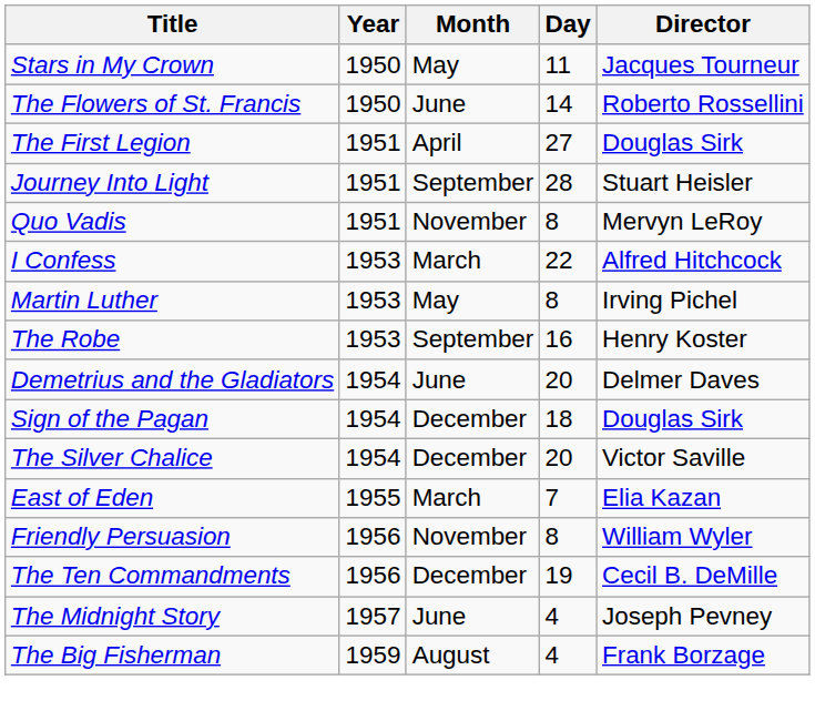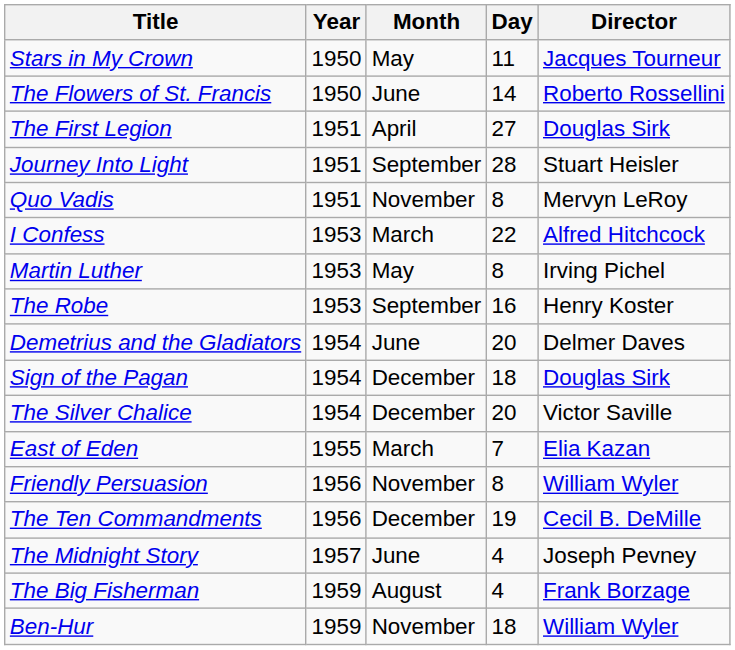 <table class="wikitable sortable">
 <tr>
 <th>Title</th>
 <th>Year</th>
 <th>Month</th>
 <th>Day</th>
 <th>Director</th>
 </tr>
 <tr>
 <td><em><a href='#'>Stars in My Crown</a></em></td>
 <td>1950</td>
 <td>May</td>
 <td>11</td>
 <td><a href='#'>Jacques Tourneur</a></td>
 </tr>
 <tr>
 <td><em><a href='#'>The Flowers of St. Francis</a></em></td>
 <td>1950</td>
 <td>June</td>
 <td>14</td>
 <td><a href='#'>Roberto Rossellini</a></td>
 </tr>
 <tr>
 <td><em><a href='#'>The First Legion</a></em></td>
 <td>1951</td>
 <td>April</td>
 <td>27</td>
 <td><a href='#'>Douglas Sirk</a></td>
 </tr>
 <tr>
 <td><em><a href='#'>Journey Into Light</a></em></td>
 <td>1951</td>
 <td>September</td>
 <td>28</td>
 <td>Stuart Heisler</td>
 </tr>
 <tr>
 <td><em><a href='#'>Quo Vadis</a></em></td>
 <td>1951</td>
 <td>November</td>
 <td>8</td>
 <td>Mervyn LeRoy</td>
 </tr>
 <tr>
 <td><em><a href='#'>I Confess</a></em></td>
 <td>1953</td>
 <td>March</td>
 <td>22</td>
 <td><a href='#'>Alfred Hitchcock</a></td>
 </tr>
 <tr>
 <td><em><a href='#'>Martin Luther</a></em></td>
 <td>1953</td>
 <td>May</td>
 <td>8</td>
 <td>Irving Pichel</td>
 </tr>
 <tr>
 <td><em><a href='#'>The Robe</a></em></td>
 <td>1953</td>
 <td>September</td>
 <td>16</td>
 <td>Henry Koster</td>
 </tr>
 <tr>
 <td><em><a href='#'>Demetrius and the Gladiators</a></em></td>
 <td>1954</td>
 <td>June</td>
 <td>20</td>
 <td>Delmer Daves</td>
 </tr>
 <tr>
 <td><em><a href='#'>Sign of the Pagan</a></em></td>
 <td>1954</td>
 <td>December</td>
 <td>18</td>
 <td><a href='#'>Douglas Sirk</a></td>
 </tr>
 <tr>
 <td><em><a href='#'>The Silver Chalice</a></em></td>
 <td>1954</td>
 <td>December</td>
 <td>20</td>
 <td>Victor Saville</td>
 </tr>
 <tr>
 <td><em><a href='#'>East of Eden</a></em></td>
 <td>1955</td>
 <td>March</td>
 <td>7</td>
 <td><a href='#'>Elia Kazan</a></td>
 </tr>
 <tr>
 <td><em><a href='#'>Friendly Persuasion</a></em></td>
 <td>1956</td>
 <td>November</td>
 <td>8</td>
 <td><a href='#'>William Wyler</a></td>
 </tr>
 <tr>
 <td><em><a href='#'>The Ten Commandments</a></em></td>
 <td>1956</td>
 <td>December</td>
 <td>19</td>
 <td><a href='#'>Cecil B. DeMille</a></td>
 </tr>
 <tr>
 <td><em><a href='#'>The Midnight Story</a></em></td>
 <td>1957</td>
 <td>June</td>
 <td>4</td>
 <td>Joseph Pevney</td>
 </tr>
 <tr>
 <td><em><a href='#'>The Big Fisherman</a></em></td>
 <td>1959</td>
 <td>August</td>
 <td>4</td>
 <td><a href='#'>Frank Borzage</a></td>
 </tr>
+<tr>
+<td><em><a href='#'>Ben-Hur</a></em></td>
+<td>1959</td>
+<td>November</td>
+<td>18</td>
+<td><a href='#'>William Wyler</a></td>
+</tr>
 </table>
